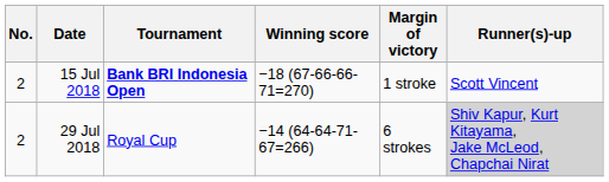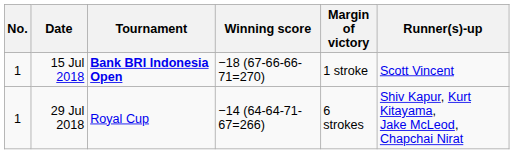 <table class="wikitable" style="font-size:95%;">
 <tr>
 <th>No.</th>
 <th>Date</th>
 <th>Tournament</th>
 <th>Winning score</th>
 <th>Margin of<br>victory</th>
 <th>Runner(s)-up</th>
 </tr>
 <tr>
-<td align=center>2</td>
+<td align=center>1</td>
 <td align=right>15 Jul <a href='#'>2018</a></td>
 <td><strong><a href='#'>Bank BRI Indonesia Open</a></strong></td>
 <td>−18 (67-66-66-71=270)</td>
 <td>1 stroke</td>
 <td> <a href='#'>Scott Vincent</a></td>
 </tr>
 <tr>
-<td align=center>2</td>
+<td align=center>1</td>
 <td align=right>29 Jul 2018</td>
 <td><a href='#'>Royal Cup</a></td>
 <td>−14 (64-64-71-67=266)</td>
 <td>6 strokes</td>
-<td style="background: lightgrey;"> <a href='#'>Shiv Kapur</a>,  <a href='#'>Kurt Kitayama</a>,<br> <a href='#'>Jake McLeod</a>,  <a href='#'>Chapchai Nirat</a></td>
+<td> <a href='#'>Shiv Kapur</a>,  <a href='#'>Kurt Kitayama</a>,<br> <a href='#'>Jake McLeod</a>,  <a href='#'>Chapchai Nirat</a></td>
 </tr>
 </table>
